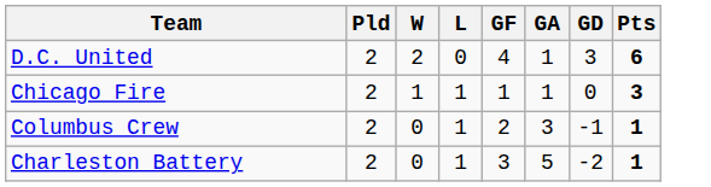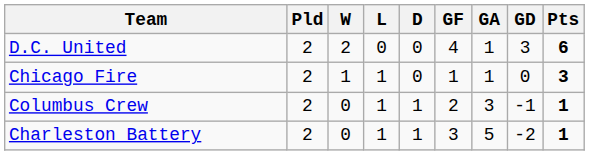 <table class="wikitable" style="text-align: center;">
 <tr>
 <th width="200">Team</th>
 <th width="20">Pld</th>
 <th width="20">W</th>
 <th width="20">L</th>
+<th width="20">D</th>
 <th width="20">GF</th>
 <th width="20">GA</th>
 <th width="20">GD</th>
 <th width="20">Pts</th>
 </tr>
 <tr>
 <td style="text-align:left;"><a href='#'>D.C. United</a></td>
 <td>2</td>
 <td>2</td>
+<td>0</td>
 <td>0</td>
 <td>4</td>
 <td>1</td>
 <td>3</td>
 <td><strong>6</strong></td>
 </tr>
 <tr>
 <td style="text-align:left;"><a href='#'>Chicago Fire</a></td>
 <td>2</td>
 <td>1</td>
 <td>1</td>
+<td>0</td>
 <td>1</td>
 <td>1</td>
 <td>0</td>
 <td><strong>3</strong></td>
 </tr>
 <tr>
 <td style="text-align:left;"><a href='#'>Columbus Crew</a></td>
 <td>2</td>
 <td>0</td>
+<td>1</td>
 <td>1</td>
 <td>2</td>
 <td>3</td>
 <td>-1</td>
 <td><strong>1</strong></td>
 </tr>
 <tr>
 <td style="text-align:left;"><a href='#'>Charleston Battery</a></td>
 <td>2</td>
 <td>0</td>
 <td>1</td>
+<td>1</td>
 <td>3</td>
 <td>5</td>
 <td>-2</td>
 <td><strong>1</strong></td>
 </tr>
 </table>
